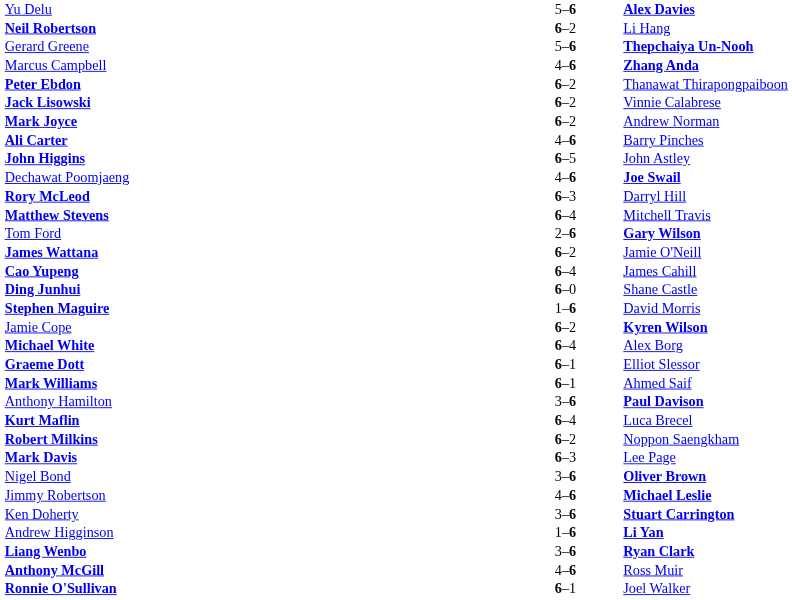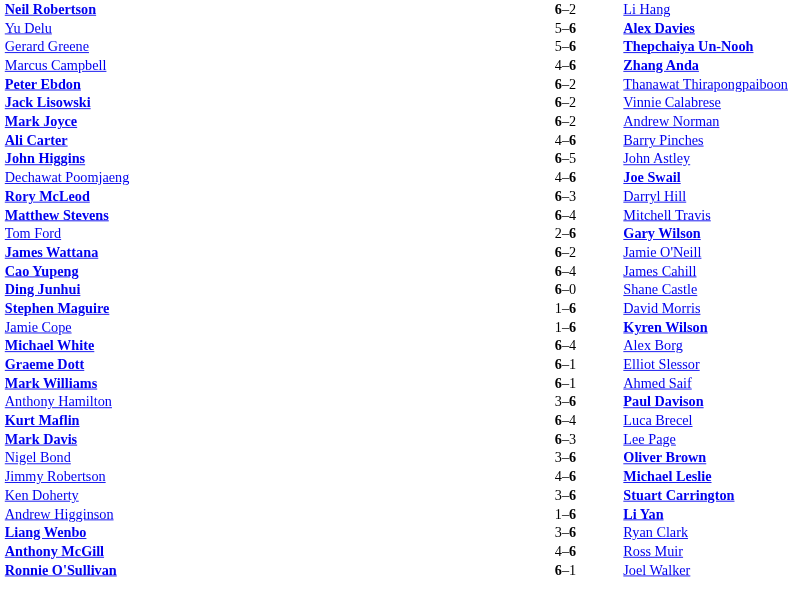 <table width="100%" cellspacing="1">
 <tr>
 <th width=45%></th>
 <th width=10%></th>
 <th width=45%></th>
 </tr>
 <tr>
+<td> <strong><a href='#'>Neil Robertson</a></strong></td>
+<td align="center"><strong>6</strong>–2</td>
+<td> <a href='#'>Li Hang</a></td>
+</tr>
+<tr>
 <td> <a href='#'>Yu Delu</a></td>
 <td align="center">5–<strong>6</strong></td>
 <td> <strong><a href='#'>Alex Davies</a></strong></td>
-</tr>
-<tr>
-<td> <strong><a href='#'>Neil Robertson</a></strong></td>
-<td align="center"><strong>6</strong>–2</td>
-<td> <a href='#'>Li Hang</a></td>
 </tr>
 <tr>
 <td> <a href='#'>Gerard Greene</a></td>
 <td align="center">5–<strong>6</strong></td>
 <td> <strong><a href='#'>Thepchaiya Un-Nooh</a></strong></td>
 </tr>
 <tr>
 <td> <a href='#'>Marcus Campbell</a></td>
 <td align="center">4–<strong>6</strong></td>
 <td> <strong><a href='#'>Zhang Anda</a></strong></td>
 </tr>
 <tr>
 <td> <strong><a href='#'>Peter Ebdon</a></strong></td>
 <td align="center"><strong>6</strong>–2</td>
 <td> <a href='#'>Thanawat Thirapongpaiboon</a></td>
 </tr>
 <tr>
 <td> <strong><a href='#'>Jack Lisowski</a></strong></td>
 <td align="center"><strong>6</strong>–2</td>
 <td> <a href='#'>Vinnie Calabrese</a></td>
 </tr>
 <tr>
 <td> <strong><a href='#'>Mark Joyce</a></strong></td>
 <td align="center"><strong>6</strong>–2</td>
 <td> <a href='#'>Andrew Norman</a></td>
 </tr>
 <tr>
 <td> <strong><a href='#'>Ali Carter</a></strong></td>
 <td align="center">4–<strong>6</strong></td>
 <td> <a href='#'>Barry Pinches</a></td>
 </tr>
 <tr>
 <td> <strong><a href='#'>John Higgins</a></strong></td>
 <td align="center"><strong>6</strong>–5</td>
 <td> <a href='#'>John Astley</a></td>
 </tr>
 <tr>
 <td> <a href='#'>Dechawat Poomjaeng</a></td>
 <td align="center">4–<strong>6</strong></td>
 <td> <strong><a href='#'>Joe Swail</a></strong></td>
 </tr>
 <tr>
 <td> <strong><a href='#'>Rory McLeod</a></strong></td>
 <td align="center"><strong>6</strong>–3</td>
 <td> <a href='#'>Darryl Hill</a></td>
 </tr>
 <tr>
 <td> <strong><a href='#'>Matthew Stevens</a></strong></td>
 <td align="center"><strong>6</strong>–4</td>
 <td> <a href='#'>Mitchell Travis</a></td>
 </tr>
 <tr>
 <td> <a href='#'>Tom Ford</a></td>
 <td align="center">2–<strong>6</strong></td>
 <td> <strong><a href='#'>Gary Wilson</a></strong></td>
 </tr>
 <tr>
 <td> <strong><a href='#'>James Wattana</a></strong></td>
 <td align="center"><strong>6</strong>–2</td>
 <td>  <a href='#'>Jamie O'Neill</a></td>
 </tr>
 <tr>
 <td> <strong><a href='#'>Cao Yupeng</a></strong></td>
 <td align="center"><strong>6</strong>–4</td>
 <td> <a href='#'>James Cahill</a></td>
 </tr>
 <tr>
 <td> <strong><a href='#'>Ding Junhui</a></strong></td>
 <td align="center"><strong>6</strong>–0</td>
 <td> <a href='#'>Shane Castle</a></td>
 </tr>
 <tr>
 <td> <strong><a href='#'>Stephen Maguire</a></strong></td>
 <td align="center">1–<strong>6</strong></td>
 <td> <a href='#'>David Morris</a></td>
 </tr>
 <tr>
 <td> <a href='#'>Jamie Cope</a></td>
-<td align="center"><strong>6</strong>–2</td>
+<td align="center">1–<strong>6</strong></td>
 <td> <strong><a href='#'>Kyren Wilson</a></strong></td>
 </tr>
 <tr>
 <td> <strong><a href='#'>Michael White</a></strong></td>
 <td align="center"><strong>6</strong>–4</td>
 <td> <a href='#'>Alex Borg</a></td>
 </tr>
 <tr>
 <td> <strong><a href='#'>Graeme Dott</a></strong></td>
 <td align="center"><strong>6</strong>–1</td>
 <td> <a href='#'>Elliot Slessor</a></td>
 </tr>
 <tr>
 <td> <strong><a href='#'>Mark Williams</a></strong></td>
 <td align="center"><strong>6</strong>–1</td>
 <td> <a href='#'>Ahmed Saif</a></td>
 </tr>
 <tr>
 <td> <a href='#'>Anthony Hamilton</a></td>
 <td align="center">3–<strong>6</strong></td>
 <td> <strong><a href='#'>Paul Davison</a></strong></td>
 </tr>
 <tr>
 <td> <strong><a href='#'>Kurt Maflin</a></strong></td>
 <td align="center"><strong>6</strong>–4</td>
 <td> <a href='#'>Luca Brecel</a></td>
-</tr>
-<tr>
-<td> <strong><a href='#'>Robert Milkins</a></strong></td>
-<td align="center"><strong>6</strong>–2</td>
-<td> <a href='#'>Noppon Saengkham</a></td>
 </tr>
 <tr>
 <td> <strong><a href='#'>Mark Davis</a></strong></td>
 <td align="center"><strong>6</strong>–3</td>
 <td> <a href='#'>Lee Page</a></td>
 </tr>
 <tr>
 <td> <a href='#'>Nigel Bond</a></td>
 <td align="center">3–<strong>6</strong></td>
 <td> <strong><a href='#'>Oliver Brown</a></strong></td>
 </tr>
 <tr>
 <td> <a href='#'>Jimmy Robertson</a></td>
 <td align="center">4–<strong>6</strong></td>
 <td> <strong><a href='#'>Michael Leslie</a></strong></td>
 </tr>
 <tr>
 <td> <a href='#'>Ken Doherty</a></td>
 <td align="center">3–<strong>6</strong></td>
 <td> <strong><a href='#'>Stuart Carrington</a></strong></td>
 </tr>
 <tr>
 <td> <a href='#'>Andrew Higginson</a></td>
 <td align="center">1–<strong>6</strong></td>
 <td> <strong><a href='#'>Li Yan</a></strong></td>
 </tr>
 <tr>
 <td> <strong><a href='#'>Liang Wenbo</a></strong></td>
 <td align="center">3–<strong>6</strong></td>
-<td><strong> <a href='#'>Ryan Clark</a></strong></td>
+<td> <a href='#'>Ryan Clark</a></td>
 </tr>
 <tr>
 <td> <strong><a href='#'>Anthony McGill</a></strong></td>
 <td align="center">4–<strong>6</strong></td>
 <td> <a href='#'>Ross Muir</a></td>
 </tr>
 <tr>
 <td> <strong><a href='#'>Ronnie O'Sullivan</a></strong></td>
 <td align="center"><strong>6</strong>–1</td>
 <td> <a href='#'>Joel Walker</a></td>
 </tr>
 </table>
